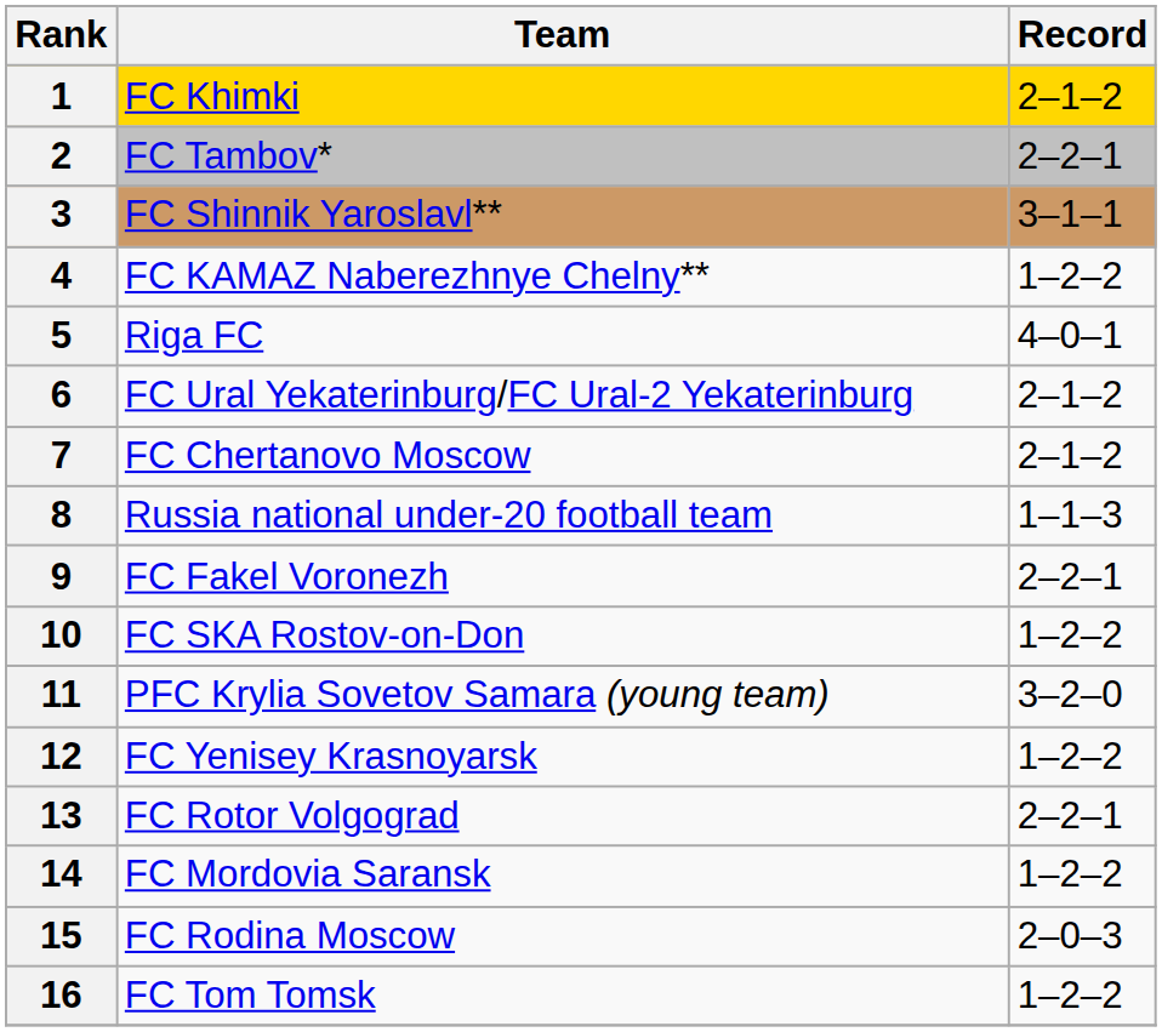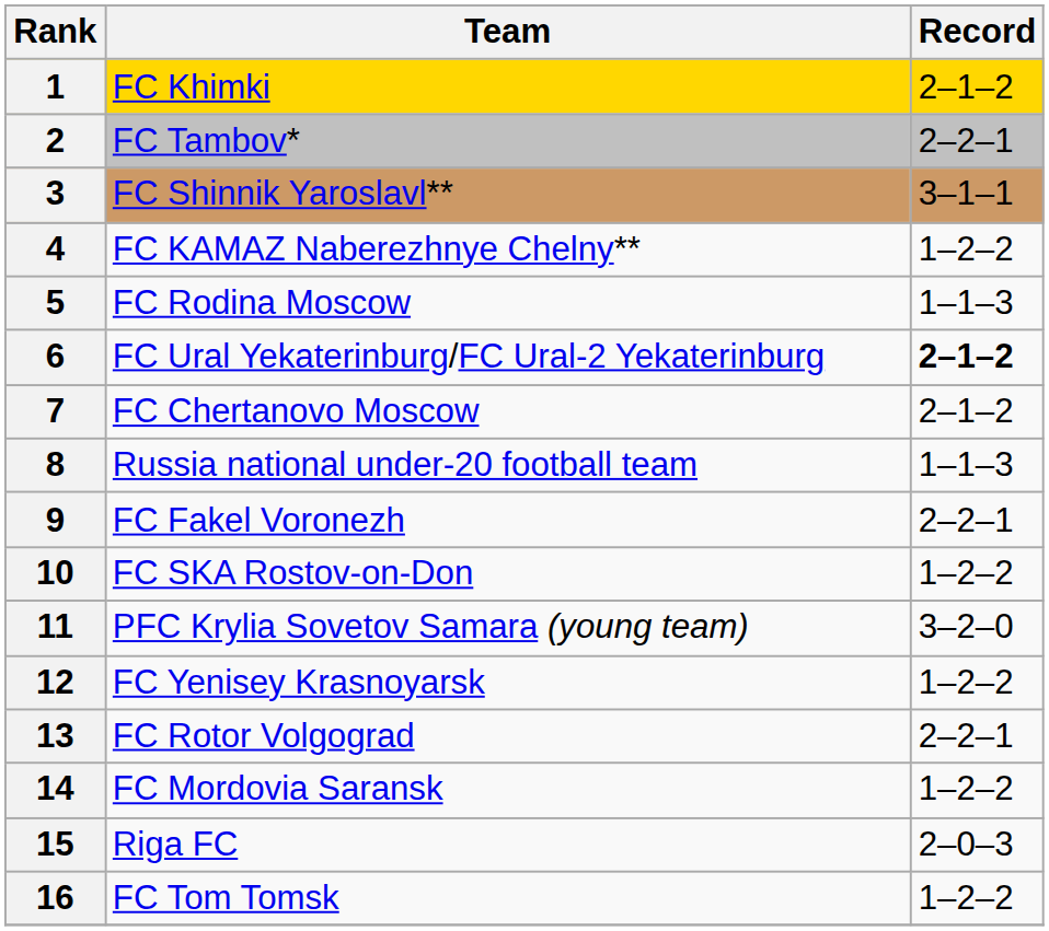 <table class="wikitable">
 <tr>
 <th>Rank</th>
 <th width=370px>Team</th>
 <th>Record</th>
 </tr>
 <tr bgcolor=gold>
 <th>1</th>
 <td><a href='#'>FC Khimki</a></td>
 <td>2–1–2</td>
 </tr>
 <tr bgcolor=silver>
 <th>2</th>
 <td><a href='#'>FC Tambov</a>*</td>
 <td>2–2–1</td>
 </tr>
 <tr bgcolor=cc9966>
 <th>3</th>
 <td><a href='#'>FC Shinnik Yaroslavl</a>**</td>
 <td>3–1–1</td>
 </tr>
 <tr>
 <th>4</th>
 <td><a href='#'>FC KAMAZ Naberezhnye Chelny</a>**</td>
 <td>1–2–2</td>
 </tr>
 <tr>
 <th>5</th>
-<td> <a href='#'>Riga FC</a></td>
-<td>4–0–1</td>
+<td><a href='#'>FC Rodina Moscow</a></td>
+<td>1–1–3</td>
 </tr>
 <tr>
 <th>6</th>
 <td><a href='#'>FC Ural Yekaterinburg</a>/<a href='#'>FC Ural-2 Yekaterinburg</a></td>
-<td>2–1–2</td>
+<td><strong>2–1–2</strong></td>
 </tr>
 <tr>
 <th>7</th>
 <td><a href='#'>FC Chertanovo Moscow</a></td>
 <td>2–1–2</td>
 </tr>
 <tr>
 <th>8</th>
 <td><a href='#'>Russia national under-20 football team</a></td>
 <td>1–1–3</td>
 </tr>
 <tr>
 <th>9</th>
 <td><a href='#'>FC Fakel Voronezh</a></td>
 <td>2–2–1</td>
 </tr>
 <tr>
 <th>10</th>
 <td><a href='#'>FC SKA Rostov-on-Don</a></td>
 <td>1–2–2</td>
 </tr>
 <tr>
 <th>11</th>
 <td><a href='#'>PFC Krylia Sovetov Samara</a> <em>(young team)</em></td>
 <td>3–2–0</td>
 </tr>
 <tr>
 <th>12</th>
 <td><a href='#'>FC Yenisey Krasnoyarsk</a></td>
 <td>1–2–2</td>
 </tr>
 <tr>
 <th>13</th>
 <td><a href='#'>FC Rotor Volgograd</a></td>
 <td>2–2–1</td>
 </tr>
 <tr>
 <th>14</th>
 <td><a href='#'>FC Mordovia Saransk</a></td>
 <td>1–2–2</td>
 </tr>
 <tr>
 <th>15</th>
-<td><a href='#'>FC Rodina Moscow</a></td>
+<td> <a href='#'>Riga FC</a></td>
 <td>2–0–3</td>
 </tr>
 <tr>
 <th>16</th>
 <td><a href='#'>FC Tom Tomsk</a></td>
 <td>1–2–2</td>
 </tr>
 <tr>
 </tr>
 </table>
